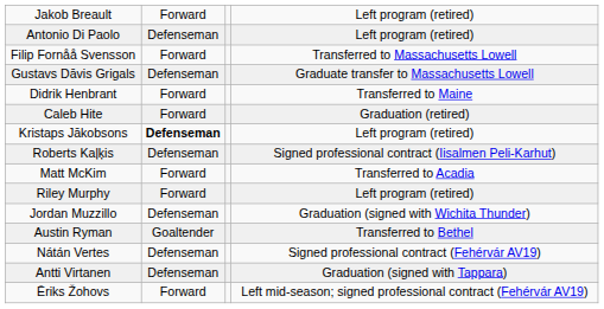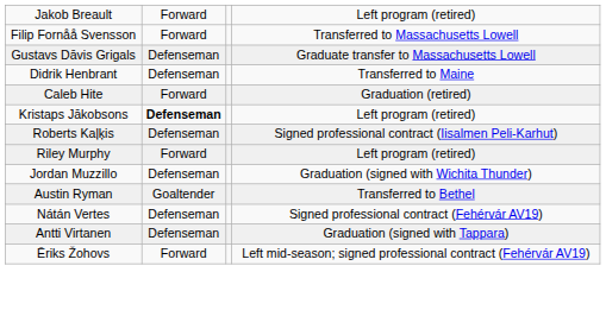 <table class="wikitable" width="60%">
 <tr align="center" bgcolor="">
 <td>Jakob Breault</td>
 <td>Forward</td>
-<td></td>
-<td>Left program (retired)</td>
-</tr>
-<tr align="center" bgcolor="f0f0f0">
-<td>Antonio Di Paolo</td>
-<td>Defenseman</td>
 <td></td>
 <td>Left program (retired)</td>
 </tr>
 <tr align="center" bgcolor="">
 <td>Filip Fornåå Svensson</td>
 <td>Forward</td>
 <td></td>
 <td>Transferred to <a href='#'>Massachusetts Lowell</a></td>
 </tr>
 <tr align="center" bgcolor="f0f0f0">
 <td>Gustavs Dāvis Grigals</td>
 <td>Defenseman</td>
 <td></td>
 <td>Graduate transfer to <a href='#'>Massachusetts Lowell</a></td>
 </tr>
 <tr align="center" bgcolor="">
 <td>Didrik Henbrant</td>
-<td>Forward</td>
+<td>Defenseman</td>
 <td></td>
 <td>Transferred to <a href='#'>Maine</a></td>
 </tr>
 <tr align="center" bgcolor="f0f0f0">
 <td>Caleb Hite</td>
 <td>Forward</td>
 <td></td>
 <td>Graduation (retired)</td>
 </tr>
 <tr align="center" bgcolor="">
 <td>Kristaps Jākobsons</td>
 <td><strong>Defenseman</strong></td>
 <td></td>
 <td>Left program (retired)</td>
 </tr>
 <tr align="center" bgcolor="f0f0f0">
 <td>Roberts Kaļķis</td>
 <td>Defenseman</td>
 <td></td>
 <td>Signed professional contract (<a href='#'>Iisalmen Peli-Karhut</a>)</td>
-</tr>
-<tr align="center" bgcolor="">
-<td>Matt McKim</td>
-<td>Forward</td>
-<td></td>
-<td>Transferred to <a href='#'>Acadia</a></td>
 </tr>
 <tr align="center" bgcolor="f0f0f0">
 <td>Riley Murphy</td>
 <td>Forward</td>
 <td></td>
 <td>Left program (retired)</td>
 </tr>
 <tr align="center" bgcolor="">
 <td>Jordan Muzzillo</td>
 <td>Defenseman</td>
 <td></td>
 <td>Graduation (signed with <a href='#'>Wichita Thunder</a>)</td>
 </tr>
 <tr align="center" bgcolor="f0f0f0">
 <td>Austin Ryman</td>
 <td>Goaltender</td>
 <td></td>
 <td>Transferred to <a href='#'>Bethel</a></td>
 </tr>
 <tr align="center" bgcolor="">
 <td>Nátán Vertes</td>
 <td>Defenseman</td>
 <td></td>
 <td>Signed professional contract (<a href='#'>Fehérvár AV19</a>)</td>
 </tr>
 <tr align="center" bgcolor="f0f0f0">
 <td>Antti Virtanen</td>
 <td>Defenseman</td>
 <td></td>
 <td>Graduation (signed with <a href='#'>Tappara</a>)</td>
 </tr>
 <tr align="center" bgcolor="">
 <td>Ēriks Žohovs</td>
 <td>Forward</td>
 <td></td>
 <td>Left mid-season; signed professional contract (<a href='#'>Fehérvár AV19</a>)</td>
 </tr>
 </table>
